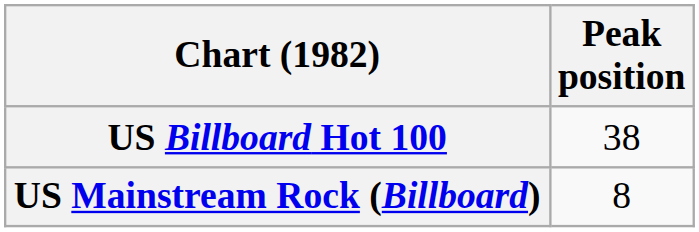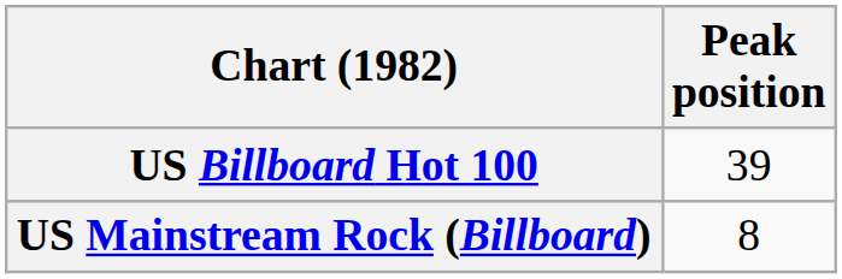 <table class="wikitable sortable plainrowheaders" style="text-align:center">
 <tr>
 <th scope="col">Chart (1982)</th>
 <th scope="col">Peak<br>position</th>
 </tr>
 <tr>
 <th scope="row">US <a href='#'><em>Billboard</em> Hot 100</a></th>
-<td>38</td>
+<td>39</td>
 </tr>
 <tr>
 <th scope="row">US <a href='#'>Mainstream Rock</a> (<em><a href='#'>Billboard</a></em>)</th>
 <td>8</td>
 </tr>
 </table>
